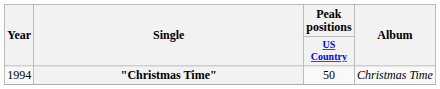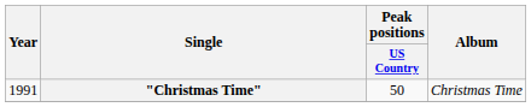 <table class="wikitable plainrowheaders" style="text-align:center;">
 <tr>
 <th rowspan="2">Year</th>
 <th rowspan="2" style="width:22em;">Single</th>
 <th colspan="1">Peak positions</th>
 <th rowspan="2">Album</th>
 </tr>
 <tr style="font-size:smaller;">
 <th width="50"><a href='#'>US Country</a><br></th>
 </tr>
 <tr>
-<td>1994</td>
+<td>1991</td>
 <th scope="row">"Christmas Time"</th>
 <td>50</td>
 <td align="left"><em>Christmas Time</em></td>
 </tr>
 <tr>
 </tr>
 </table>
